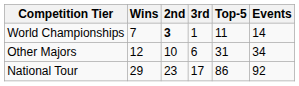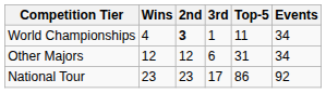 <table class="wikitable">
 <tr>
 <th>Competition Tier</th>
 <th>Wins</th>
 <th>2nd</th>
 <th>3rd</th>
 <th>Top-5</th>
 <th>Events</th>
 </tr>
 <tr>
 <td>World Championships</td>
-<td>7</td>
+<td>4</td>
 <td><strong>3</strong></td>
 <td>1</td>
 <td>11</td>
-<td>14</td>
+<td>34</td>
 </tr>
 <tr>
 <td>Other Majors</td>
 <td>12</td>
-<td>10</td>
+<td>12</td>
 <td>6</td>
 <td>31</td>
 <td>34</td>
 </tr>
 <tr>
 <td>National Tour</td>
-<td>29</td>
+<td>23</td>
 <td>23</td>
 <td>17</td>
 <td>86</td>
 <td>92</td>
 </tr>
 </table>
